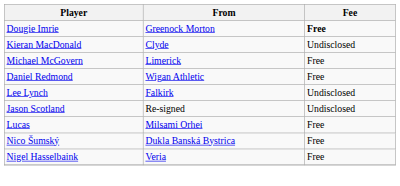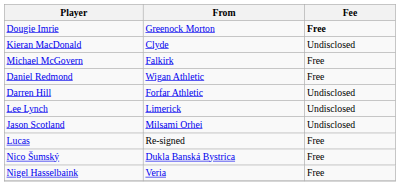 <table class="wikitable" style="text-align:center; font-size:95%;width:98%; text-align:left">
 <tr>
 <th>Player</th>
 <th>From</th>
 <th>Fee</th>
 </tr>
 <tr>
 <td> <a href='#'>Dougie Imrie</a></td>
 <td> <a href='#'>Greenock Morton</a></td>
 <td><strong>Free</strong></td>
 </tr>
 <tr>
 <td> <a href='#'>Kieran MacDonald</a></td>
 <td> <a href='#'>Clyde</a></td>
 <td>Undisclosed</td>
 </tr>
 <tr>
 <td> <a href='#'>Michael McGovern</a></td>
-<td> <a href='#'>Limerick</a></td>
+<td> <a href='#'>Falkirk</a></td>
 <td>Free</td>
 </tr>
 <tr>
 <td> <a href='#'>Daniel Redmond</a></td>
 <td> <a href='#'>Wigan Athletic</a></td>
 <td>Free</td>
 </tr>
 <tr>
+<td> <a href='#'>Darren Hill</a></td>
+<td> <a href='#'>Forfar Athletic</a></td>
+<td>Undisclosed</td>
+</tr>
+<tr>
 <td> <a href='#'>Lee Lynch</a></td>
-<td> <a href='#'>Falkirk</a></td>
+<td> <a href='#'>Limerick</a></td>
 <td>Undisclosed</td>
 </tr>
 <tr>
 <td> <a href='#'>Jason Scotland</a></td>
-<td>Re-signed</td>
+<td> <a href='#'>Milsami Orhei</a></td>
 <td>Undisclosed</td>
 </tr>
 <tr>
 <td> <a href='#'>Lucas</a></td>
-<td> <a href='#'>Milsami Orhei</a></td>
+<td>Re-signed</td>
 <td>Free</td>
 </tr>
 <tr>
 <td> <a href='#'>Nico Šumský</a></td>
 <td> <a href='#'>Dukla Banská Bystrica</a></td>
 <td>Free</td>
 </tr>
 <tr>
 <td> <a href='#'>Nigel Hasselbaink</a></td>
 <td> <a href='#'>Veria</a></td>
 <td>Free</td>
 </tr>
 <tr>
 </tr>
 </table>
